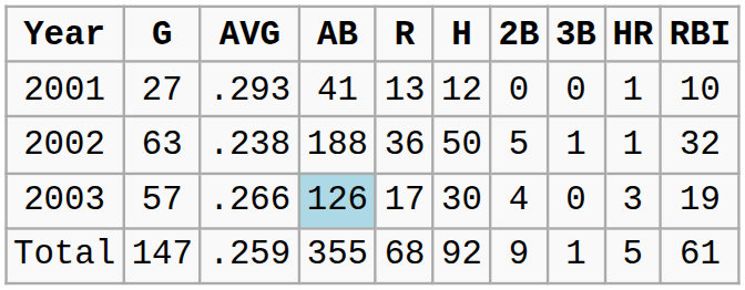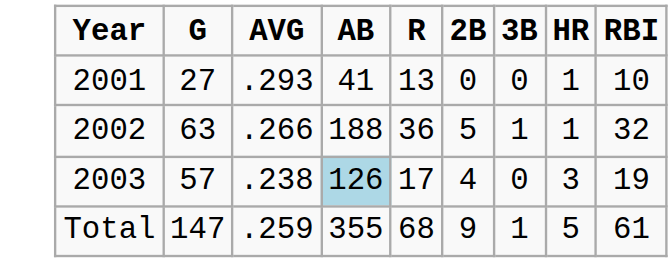 <table class="wikitable"  align="right">
 <tr align="center">
 <td><strong>Year</strong></td>
 <td><strong>G</strong></td>
 <td><strong>AVG</strong></td>
 <td><strong>AB</strong></td>
 <td><strong>R</strong></td>
-<td><strong>H</strong></td>
 <td><strong>2B</strong></td>
 <td><strong>3B</strong></td>
 <td><strong>HR</strong></td>
 <td><strong>RBI</strong></td>
 </tr>
 <tr align="center">
 <td>2001</td>
 <td>27</td>
 <td>.293</td>
 <td>41</td>
 <td>13</td>
-<td>12</td>
 <td>0</td>
 <td>0</td>
 <td>1</td>
 <td>10</td>
 </tr>
 <tr align="center">
 <td>2002</td>
 <td>63</td>
-<td>.238</td>
+<td>.266</td>
 <td>188</td>
 <td>36</td>
-<td>50</td>
 <td>5</td>
 <td>1</td>
 <td>1</td>
 <td>32</td>
 </tr>
 <tr align="center">
 <td>2003</td>
 <td>57</td>
-<td>.266</td>
+<td>.238</td>
 <td style="background: lightblue;">126</td>
 <td>17</td>
-<td>30</td>
 <td>4</td>
 <td>0</td>
 <td>3</td>
 <td>19</td>
 </tr>
 <tr align="center">
 <td>Total</td>
 <td>147</td>
 <td>.259</td>
 <td>355</td>
 <td>68</td>
-<td>92</td>
 <td>9</td>
 <td>1</td>
 <td>5</td>
 <td>61</td>
 </tr>
 </table>
